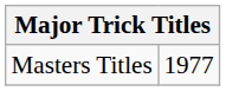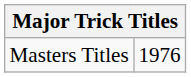 <table class="wikitable">
 <tr>
 <th colspan="2">Major Trick Titles</th>
 </tr>
 <tr>
 <td>Masters Titles</td>
-<td>1977</td>
+<td>1976</td>
 </tr>
 </table>
